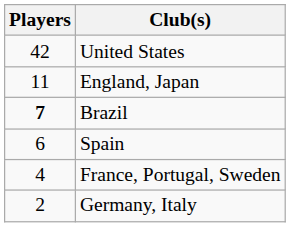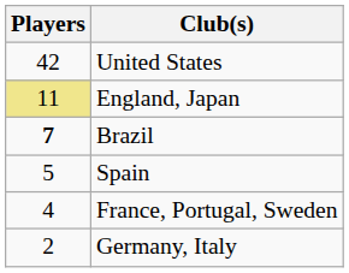 <table class="wikitable">
 <tr>
 <th>Players</th>
 <th>Club(s)</th>
 </tr>
 <tr>
 <td align="center">42</td>
 <td> United States</td>
 </tr>
 <tr>
-<td align="center">11</td>
+<td align="center" style="background: khaki;">11</td>
 <td> England,  Japan</td>
 </tr>
 <tr>
 <td align="center"><strong>7</strong></td>
 <td> Brazil</td>
 </tr>
 <tr>
-<td align="center">6</td>
+<td align="center">5</td>
 <td> Spain</td>
 </tr>
 <tr>
 <td align="center">4</td>
 <td> France,  Portugal,  Sweden</td>
 </tr>
 <tr>
 <td align="center">2</td>
 <td> Germany,  Italy</td>
 </tr>
 </table>
